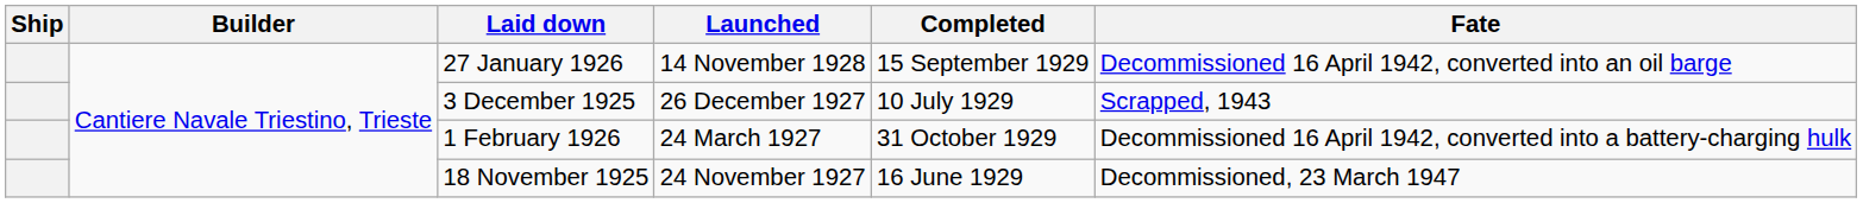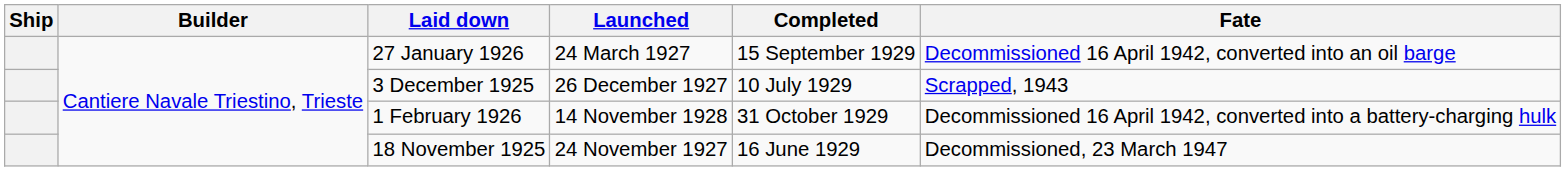 <table class="wikitable plainrowheaders">
 <tr>
 <th scope="col">Ship</th>
 <th scope="col">Builder</th>
 <th scope="col"><a href='#'>Laid down</a></th>
 <th scope="col"><a href='#'>Launched</a></th>
 <th scope="col">Completed</th>
 <th scope="col">Fate</th>
 </tr>
 <tr>
 <th scope="row"></th>
 <td rowspan=4><a href='#'>Cantiere Navale Triestino</a>, <a href='#'>Trieste</a></td>
 <td>27 January 1926</td>
-<td>14 November 1928</td>
+<td>24 March 1927</td>
 <td>15 September 1929</td>
 <td><a href='#'>Decommissioned</a> 16 April 1942, converted into an oil <a href='#'>barge</a></td>
 </tr>
 <tr>
 <th scope="row"></th>
 <td>3 December 1925</td>
 <td>26 December 1927</td>
 <td>10 July 1929</td>
 <td><a href='#'>Scrapped</a>, 1943</td>
 </tr>
 <tr>
 <th scope="row"></th>
 <td>1 February 1926</td>
-<td>24 March 1927</td>
+<td>14 November 1928</td>
 <td>31 October 1929</td>
 <td>Decommissioned 16 April 1942, converted into a battery-charging <a href='#'>hulk</a></td>
 </tr>
 <tr>
 <th scope="row"></th>
 <td>18 November 1925</td>
 <td>24 November 1927</td>
 <td>16 June 1929</td>
 <td>Decommissioned, 23 March 1947</td>
 </tr>
 </table>
